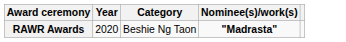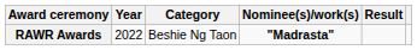 <table class="wikitable sortable">
 <tr>
 <th>Award ceremony</th>
 <th>Year</th>
 <th>Category</th>
 <th>Nominee(s)/work(s)</th>
+<th>Result</th>
 <th></th>
 </tr>
 <tr>
 <th>RAWR Awards</th>
-<td>2020</td>
+<td>2022</td>
 <td>Beshie Ng Taon</td>
 <td align=center><strong>"Madrasta"</strong></td>
 <td></td>
+<td></td>
 </tr>
 </table>
